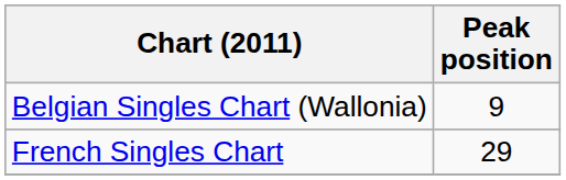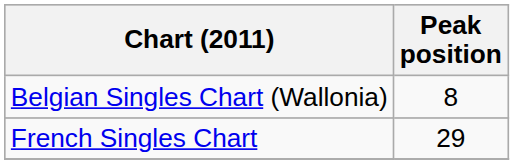 <table class="wikitable sortable">
 <tr>
 <th>Chart (2011)</th>
 <th>Peak<br>position</th>
 </tr>
 <tr>
 <td><a href='#'>Belgian Singles Chart</a> (Wallonia)</td>
-<td style="text-align:center;">9</td>
+<td style="text-align:center;">8</td>
 </tr>
 <tr>
 <td><a href='#'>French Singles Chart</a></td>
 <td style="text-align:center;">29</td>
 </tr>
 <tr>
 </tr>
 </table>
